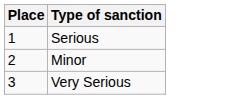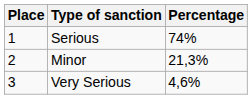 <table class="wikitable col1cen col3cen">
 <tr>
 <th>Place</th>
 <th>Type of sanction</th>
+<th>Percentage</th>
 </tr>
 <tr>
 <td>1</td>
 <td>Serious</td>
+<td>74%</td>
 </tr>
 <tr>
 <td>2</td>
 <td>Minor</td>
+<td>21,3%</td>
 </tr>
 <tr>
 <td>3</td>
 <td>Very Serious</td>
+<td>4,6%</td>
 </tr>
 </table>
